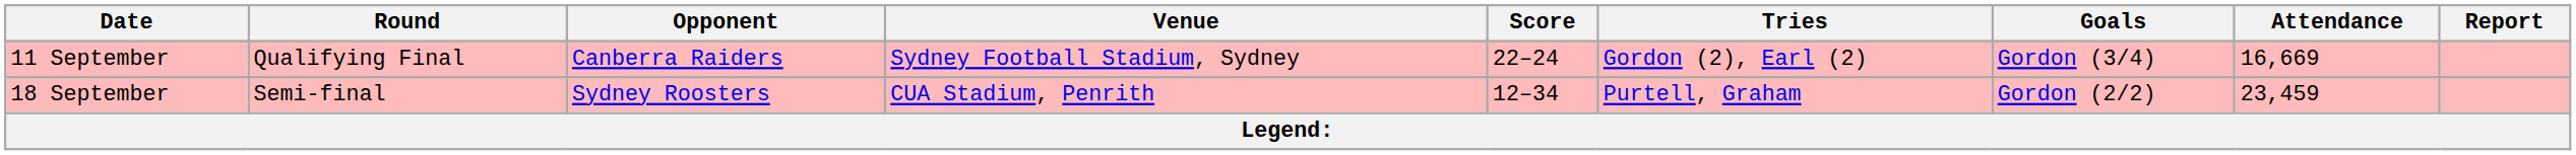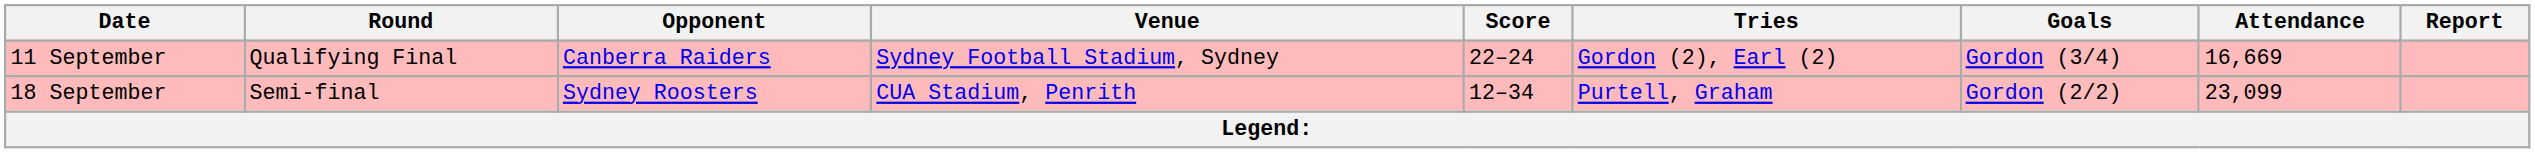 <table class="wikitable"  style="font-size:75%; width:90%;">
 <tr>
 <th>Date</th>
 <th>Round</th>
 <th>Opponent</th>
 <th>Venue</th>
 <th>Score</th>
 <th>Tries</th>
 <th>Goals</th>
 <th>Attendance</th>
 <th>Report</th>
 </tr>
 <tr style="background:#fbb;">
 <td>11 September</td>
 <td>Qualifying Final</td>
 <td> <a href='#'>Canberra Raiders</a></td>
 <td><a href='#'>Sydney Football Stadium</a>, Sydney</td>
 <td>22–24</td>
 <td><a href='#'>Gordon</a> (2), <a href='#'>Earl</a> (2)</td>
 <td><a href='#'>Gordon</a> (3/4)</td>
 <td>16,669</td>
 <td></td>
 </tr>
 <tr style="background:#fbb;">
 <td>18 September</td>
 <td>Semi-final</td>
 <td> <a href='#'>Sydney Roosters</a></td>
 <td><a href='#'>CUA Stadium</a>, <a href='#'>Penrith</a></td>
 <td>12–34</td>
 <td><a href='#'>Purtell</a>, <a href='#'>Graham</a></td>
 <td><a href='#'>Gordon</a> (2/2)</td>
-<td>23,459</td>
+<td>23,099</td>
 <td><br></td>
 </tr>
 <tr>
 <th colspan="11"><strong>Legend</strong>:   </th>
 </tr>
 </table>
